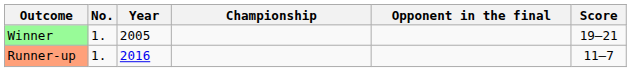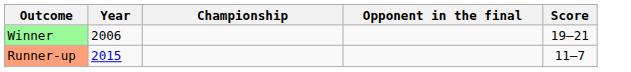 <table class="wikitable sortable">
 <tr>
 <th scope="col" style="width:80px;">Outcome</th>
-<th scope="col" style="width:20px;">No.</th>
 <th scope="col" style="width:50px;">Year</th>
 <th scope="col" style="width:200px;">Championship</th>
 <th scope="col" style="width:200px;">Opponent in the final</th>
 <th scope="col" style="width:50px;">Score</th>
 </tr>
 <tr>
 <td style="background:#98fb98;">Winner</td>
-<td>1.</td>
-<td>2005</td>
+<td>2006</td>
 <td></td>
 <td> </td>
 <td align="center">19–21</td>
 </tr>
 <tr>
 <td style="background:#ffa07a;">Runner-up</td>
-<td>1.</td>
-<td><a href='#'>2016</a></td>
+<td><a href='#'>2015</a></td>
 <td></td>
 <td> </td>
 <td align="center">11–7</td>
 </tr>
 </table>
